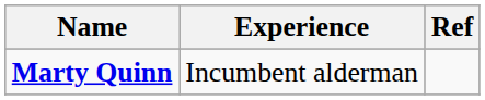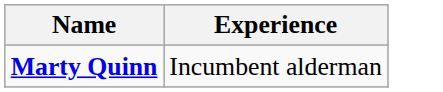 <table class="wikitable" style="text-align:center">
 <tr>
 <th>Name</th>
 <th>Experience</th>
-<th>Ref</th>
 </tr>
 <tr>
 <td><strong><a href='#'>Marty Quinn</a></strong></td>
 <td>Incumbent alderman</td>
-<td></td>
 </tr>
 </table>
